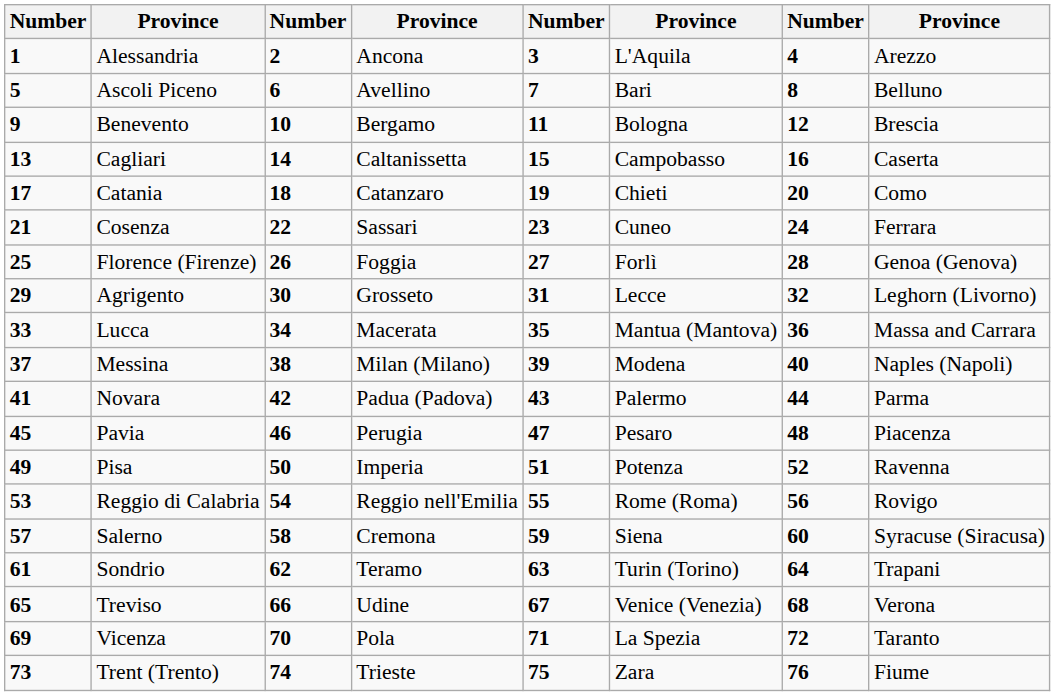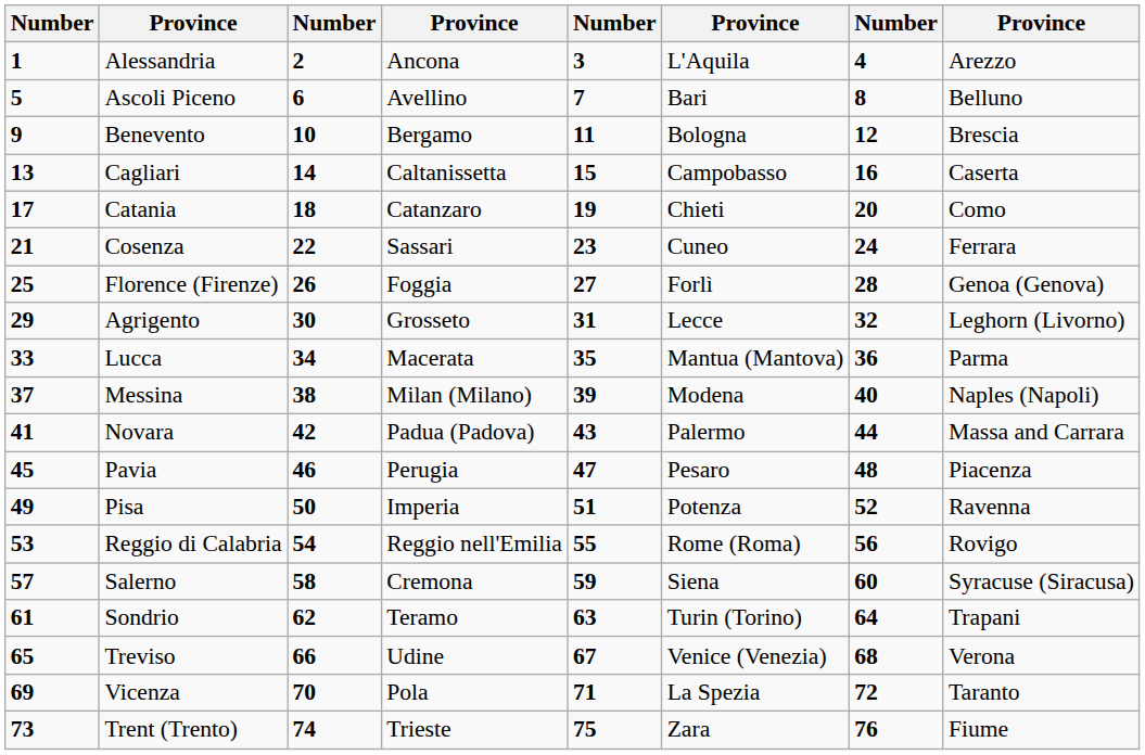 <table class="wikitable">
 <tr>
 <th>Number</th>
 <th>Province</th>
 <th>Number</th>
 <th>Province</th>
 <th>Number</th>
 <th>Province</th>
 <th>Number</th>
 <th>Province</th>
 </tr>
 <tr>
 <td><strong>1</strong></td>
 <td>Alessandria</td>
 <td><strong>2</strong></td>
 <td>Ancona</td>
 <td><strong>3</strong></td>
 <td>L'Aquila</td>
 <td><strong>4</strong></td>
 <td>Arezzo</td>
 </tr>
 <tr>
 <td><strong>5</strong></td>
 <td>Ascoli Piceno</td>
 <td><strong>6</strong></td>
 <td>Avellino</td>
 <td><strong>7</strong></td>
 <td>Bari</td>
 <td><strong>8</strong></td>
 <td>Belluno</td>
 </tr>
 <tr>
 <td><strong>9</strong></td>
 <td>Benevento</td>
 <td><strong>10</strong></td>
 <td>Bergamo</td>
 <td><strong>11</strong></td>
 <td>Bologna</td>
 <td><strong>12</strong></td>
 <td>Brescia</td>
 </tr>
 <tr>
 <td><strong>13</strong></td>
 <td>Cagliari</td>
 <td><strong>14</strong></td>
 <td>Caltanissetta</td>
 <td><strong>15</strong></td>
 <td>Campobasso</td>
 <td><strong>16</strong></td>
 <td>Caserta</td>
 </tr>
 <tr>
 <td><strong>17</strong></td>
 <td>Catania</td>
 <td><strong>18</strong></td>
 <td>Catanzaro</td>
 <td><strong>19</strong></td>
 <td>Chieti</td>
 <td><strong>20</strong></td>
 <td>Como</td>
 </tr>
 <tr>
 <td><strong>21</strong></td>
 <td>Cosenza</td>
 <td><strong>22</strong></td>
 <td>Sassari</td>
 <td><strong>23</strong></td>
 <td>Cuneo</td>
 <td><strong>24</strong></td>
 <td>Ferrara</td>
 </tr>
 <tr>
 <td><strong>25</strong></td>
 <td>Florence (Firenze)</td>
 <td><strong>26</strong></td>
 <td>Foggia</td>
 <td><strong>27</strong></td>
 <td>Forlì</td>
 <td><strong>28</strong></td>
 <td>Genoa (Genova)</td>
 </tr>
 <tr>
 <td><strong>29</strong></td>
 <td>Agrigento</td>
 <td><strong>30</strong></td>
 <td>Grosseto</td>
 <td><strong>31</strong></td>
 <td>Lecce</td>
 <td><strong>32</strong></td>
 <td>Leghorn (Livorno)</td>
 </tr>
 <tr>
 <td><strong>33</strong></td>
 <td>Lucca</td>
 <td><strong>34</strong></td>
 <td>Macerata</td>
 <td><strong>35</strong></td>
 <td>Mantua (Mantova)</td>
 <td><strong>36</strong></td>
-<td>Massa and Carrara</td>
+<td>Parma</td>
 </tr>
 <tr>
 <td><strong>37</strong></td>
 <td>Messina</td>
 <td><strong>38</strong></td>
 <td>Milan (Milano)</td>
 <td><strong>39</strong></td>
 <td>Modena</td>
 <td><strong>40</strong></td>
 <td>Naples (Napoli)</td>
 </tr>
 <tr>
 <td><strong>41</strong></td>
 <td>Novara</td>
 <td><strong>42</strong></td>
 <td>Padua (Padova)</td>
 <td><strong>43</strong></td>
 <td>Palermo</td>
 <td><strong>44</strong></td>
-<td>Parma</td>
+<td>Massa and Carrara</td>
 </tr>
 <tr>
 <td><strong>45</strong></td>
 <td>Pavia</td>
 <td><strong>46</strong></td>
 <td>Perugia</td>
 <td><strong>47</strong></td>
 <td>Pesaro</td>
 <td><strong>48</strong></td>
 <td>Piacenza</td>
 </tr>
 <tr>
 <td><strong>49</strong></td>
 <td>Pisa</td>
 <td><strong>50</strong></td>
 <td>Imperia</td>
 <td><strong>51</strong></td>
 <td>Potenza</td>
 <td><strong>52</strong></td>
 <td>Ravenna</td>
 </tr>
 <tr>
 <td><strong>53</strong></td>
 <td>Reggio di Calabria</td>
 <td><strong>54</strong></td>
 <td>Reggio nell'Emilia</td>
 <td><strong>55</strong></td>
 <td>Rome (Roma)</td>
 <td><strong>56</strong></td>
 <td>Rovigo</td>
 </tr>
 <tr>
 <td><strong>57</strong></td>
 <td>Salerno</td>
 <td><strong>58</strong></td>
 <td>Cremona</td>
 <td><strong>59</strong></td>
 <td>Siena</td>
 <td><strong>60</strong></td>
 <td>Syracuse (Siracusa)</td>
 </tr>
 <tr>
 <td><strong>61</strong></td>
 <td>Sondrio</td>
 <td><strong>62</strong></td>
 <td>Teramo</td>
 <td><strong>63</strong></td>
 <td>Turin (Torino)</td>
 <td><strong>64</strong></td>
 <td>Trapani</td>
 </tr>
 <tr>
 <td><strong>65</strong></td>
 <td>Treviso</td>
 <td><strong>66</strong></td>
 <td>Udine</td>
 <td><strong>67</strong></td>
 <td>Venice (Venezia)</td>
 <td><strong>68</strong></td>
 <td>Verona</td>
 </tr>
 <tr>
 <td><strong>69</strong></td>
 <td>Vicenza</td>
 <td><strong>70</strong></td>
 <td>Pola</td>
 <td><strong>71</strong></td>
 <td>La Spezia</td>
 <td><strong>72</strong></td>
 <td>Taranto</td>
 </tr>
 <tr>
 <td><strong>73</strong></td>
 <td>Trent (Trento)</td>
 <td><strong>74</strong></td>
 <td>Trieste</td>
 <td><strong>75</strong></td>
 <td>Zara</td>
 <td><strong>76</strong></td>
 <td>Fiume</td>
 </tr>
 </table>
